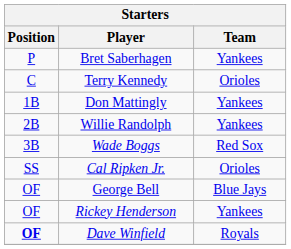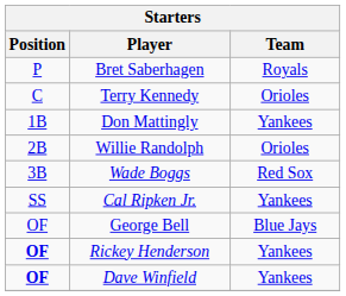 <table class="wikitable" style="font-size: 100%; text-align:center;">
 <tr>
 <th colspan="4">Starters</th>
 </tr>
 <tr>
 <th>Position</th>
 <th width="150">Player</th>
 <th width="100">Team</th>
 </tr>
 <tr>
 <td><a href='#'>P</a></td>
 <td><a href='#'>Bret Saberhagen</a></td>
-<td><a href='#'>Yankees</a></td>
+<td><a href='#'>Royals</a></td>
 </tr>
 <tr>
 <td><a href='#'>C</a></td>
 <td><a href='#'>Terry Kennedy</a></td>
 <td><a href='#'>Orioles</a></td>
 </tr>
 <tr>
 <td><a href='#'>1B</a></td>
 <td><a href='#'>Don Mattingly</a></td>
 <td><a href='#'>Yankees</a></td>
 </tr>
 <tr>
 <td><a href='#'>2B</a></td>
 <td><a href='#'>Willie Randolph</a></td>
-<td><a href='#'>Yankees</a></td>
+<td><a href='#'>Orioles</a></td>
 </tr>
 <tr>
 <td><a href='#'>3B</a></td>
 <td><em><a href='#'>Wade Boggs</a></em></td>
 <td><a href='#'>Red Sox</a></td>
 </tr>
 <tr>
 <td><a href='#'>SS</a></td>
 <td><em><a href='#'>Cal Ripken Jr.</a></em></td>
-<td><a href='#'>Orioles</a></td>
+<td><a href='#'>Yankees</a></td>
 </tr>
 <tr>
 <td><a href='#'>OF</a></td>
 <td><a href='#'>George Bell</a></td>
 <td><a href='#'>Blue Jays</a></td>
 </tr>
 <tr>
-<td><a href='#'>OF</a></td>
+<td><strong><a href='#'>OF</a></strong></td>
 <td><em><a href='#'>Rickey Henderson</a></em></td>
 <td><a href='#'>Yankees</a></td>
 </tr>
 <tr>
 <td><strong><a href='#'>OF</a></strong></td>
 <td><em><a href='#'>Dave Winfield</a></em></td>
-<td><a href='#'>Royals</a></td>
+<td><a href='#'>Yankees</a></td>
 </tr>
 <tr>
 </tr>
 </table>
